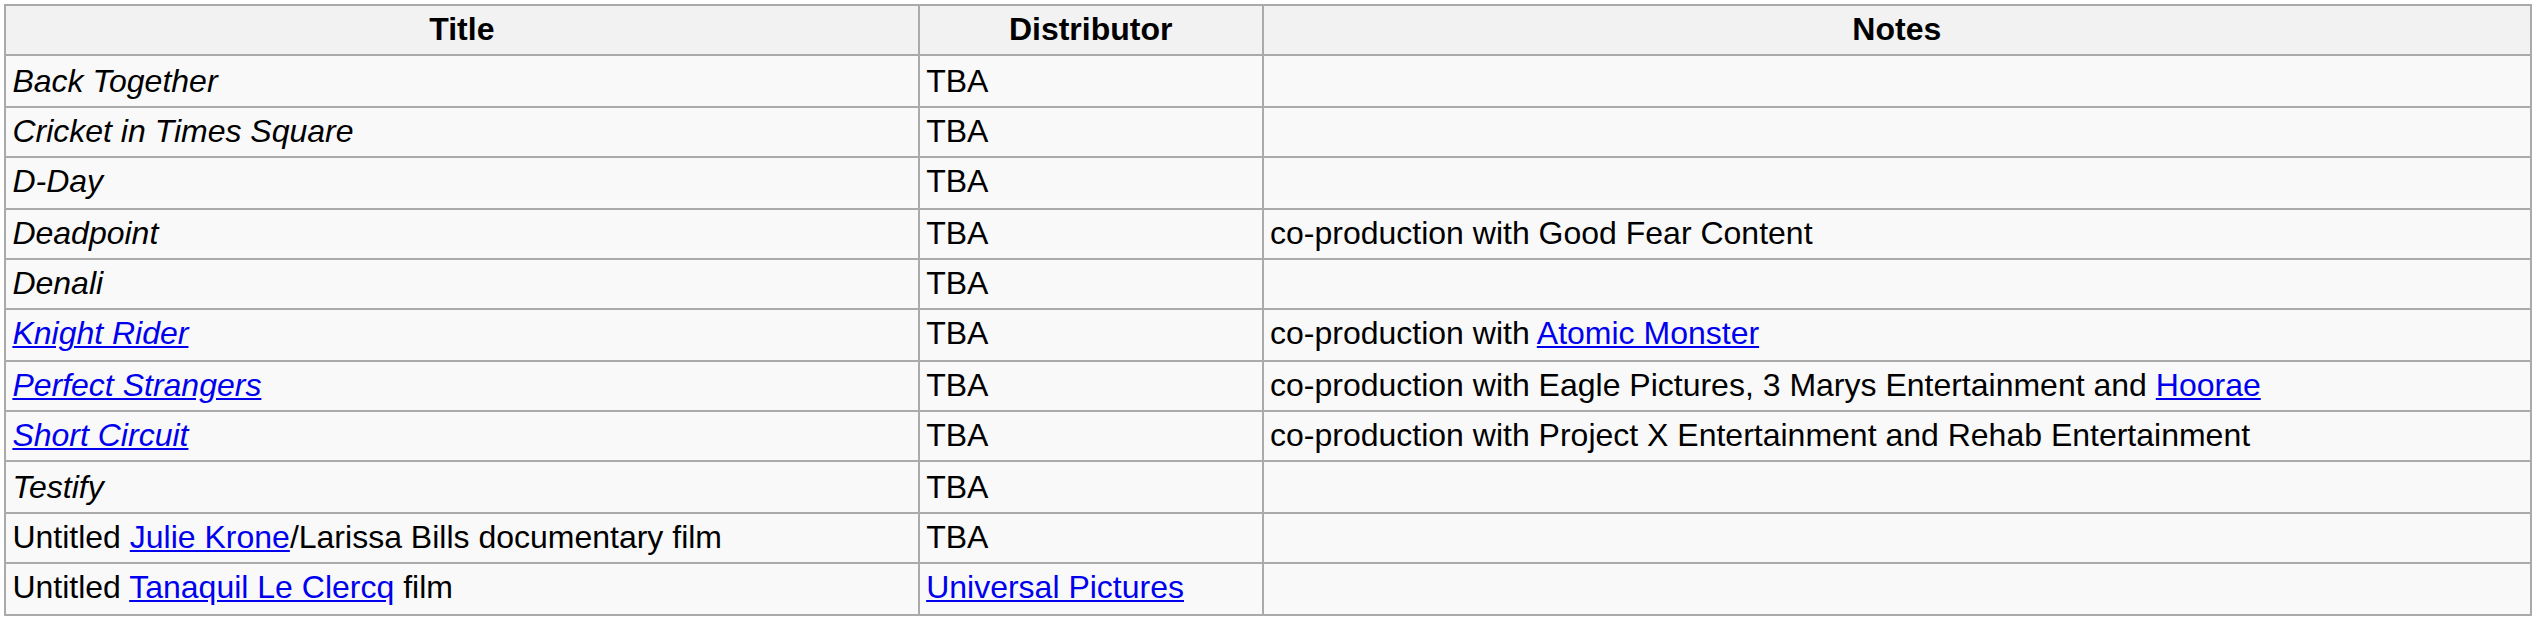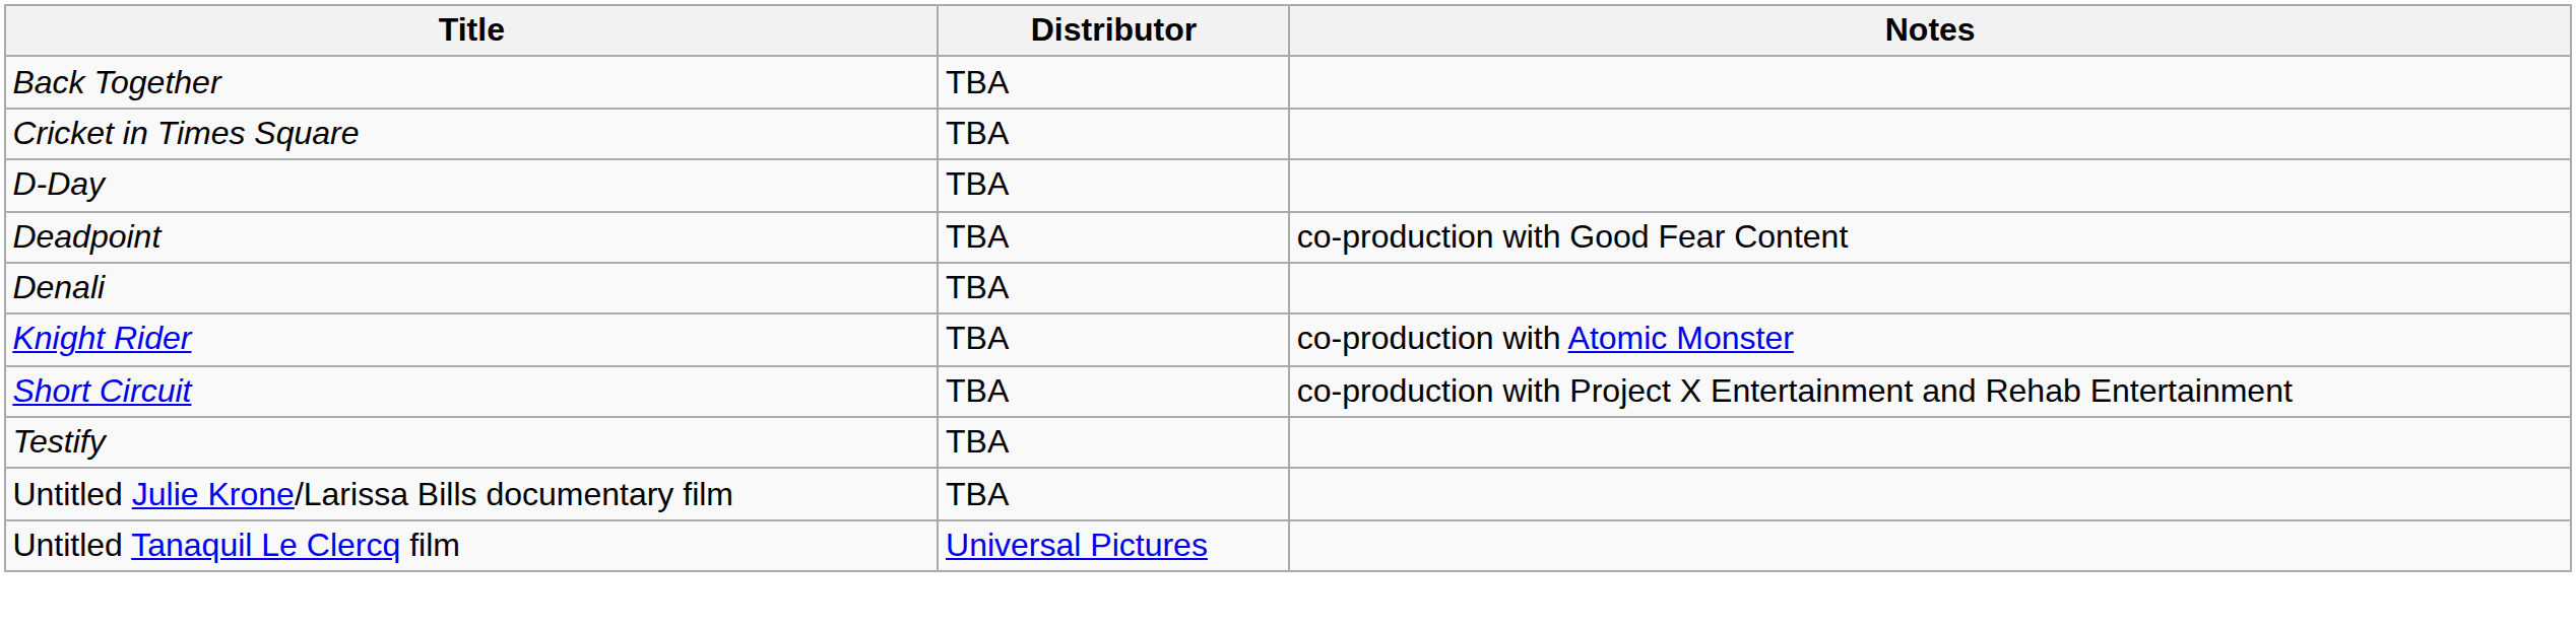 <table class="wikitable sortable" style="width:100%;">
 <tr>
 <th>Title</th>
 <th>Distributor</th>
 <th>Notes</th>
 </tr>
 <tr>
 <td><em>Back Together</em></td>
 <td>TBA</td>
 <td></td>
 </tr>
 <tr>
 <td><em>Cricket in Times Square</em></td>
 <td>TBA</td>
 <td></td>
 </tr>
 <tr>
 <td><em>D-Day</em></td>
 <td>TBA</td>
 <td></td>
 </tr>
 <tr>
 <td><em>Deadpoint</em></td>
 <td>TBA</td>
 <td>co-production with Good Fear Content</td>
 </tr>
 <tr>
 <td><em>Denali</em></td>
 <td>TBA</td>
 <td></td>
 </tr>
 <tr>
 <td><em><a href='#'>Knight Rider</a></em></td>
 <td>TBA</td>
 <td>co-production with <a href='#'>Atomic Monster</a></td>
 </tr>
 <tr>
-<td><em><a href='#'>Perfect Strangers</a></em></td>
-<td>TBA</td>
-<td>co-production with Eagle Pictures, 3 Marys Entertainment and <a href='#'>Hoorae</a></td>
-</tr>
-<tr>
 <td><em><a href='#'>Short Circuit</a></em></td>
 <td>TBA</td>
 <td>co-production with Project X Entertainment and Rehab Entertainment</td>
 </tr>
 <tr>
 <td><em>Testify</em></td>
 <td>TBA</td>
 <td></td>
 </tr>
 <tr>
 <td>Untitled <a href='#'>Julie Krone</a>/Larissa Bills documentary film</td>
 <td>TBA</td>
 <td></td>
 </tr>
 <tr>
 <td>Untitled <a href='#'>Tanaquil Le Clercq</a> film</td>
 <td><a href='#'>Universal Pictures</a></td>
 <td></td>
 </tr>
 <tr>
 </tr>
 </table>
